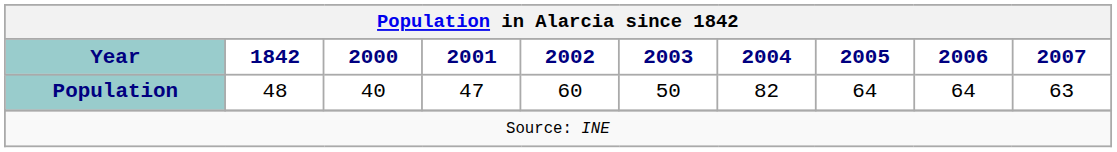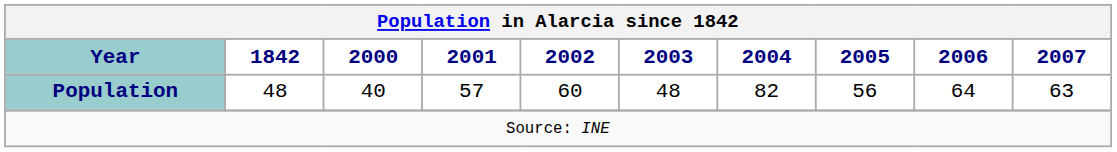 <table class="wikitable" style="font-size:90%;width:70%;border:0px;text-align:center;line-height:120%;">
 <tr>
 <th colspan="10" style="text-align:center;font-size:90%;"><a href='#'>Population</a> in Alarcia since 1842</th>
 </tr>
 <tr>
 <th style="background: #99CCCC; color: #000080" height="9">Year</th>
 <th style="background: #FFFFFF; color:#000080;">1842</th>
 <th style="background: #FFFFFF; color:#000080;">2000</th>
 <th style="background: #FFFFFF; color:#000080;">2001</th>
 <th style="background: #FFFFFF; color:#000080;">2002</th>
 <th style="background: #FFFFFF; color:#000080;">2003</th>
 <th style="background: #FFFFFF; color:#000080;">2004</th>
 <th style="background: #FFFFFF; color:#000080;">2005</th>
 <th style="background: #FFFFFF; color:#000080;">2006</th>
 <th style="background: #FFFFFF; color:#000080;">2007</th>
 </tr>
 <tr Align="center">
 <th style="background: #99CCCC; color: #000080" height="9">Population</th>
 <td style="background: #FFFFFF; color: black;">48</td>
 <td style="background: #FFFFFF; color: black;">40</td>
-<td style="background: #FFFFFF; color: black;">47</td>
+<td style="background: #FFFFFF; color: black;">57</td>
 <td style="background: #FFFFFF; color: black;">60</td>
-<td style="background: #FFFFFF; color: black;">50</td>
+<td style="background: #FFFFFF; color: black;">48</td>
 <td style="background: #FFFFFF; color: black;">82</td>
-<td style="background: #FFFFFF; color: black;">64</td>
+<td style="background: #FFFFFF; color: black;">56</td>
 <td style="background: #FFFFFF; color: black;">64</td>
 <td style="background: #FFFFFF; color: black;">63</td>
 </tr>
 <tr>
 </tr>
 <tr>
 <td colspan="10" style="text-align:center;font-size:90%;"><small>Source: <em>INE</em> </small></td>
 </tr>
 </table>
